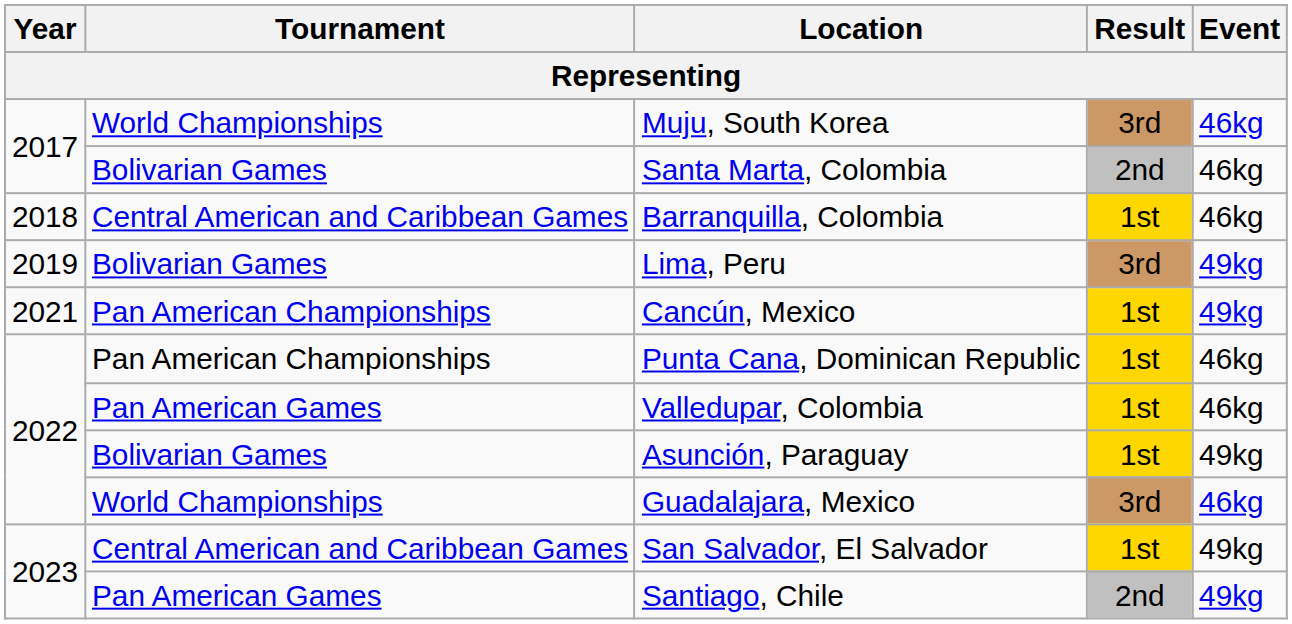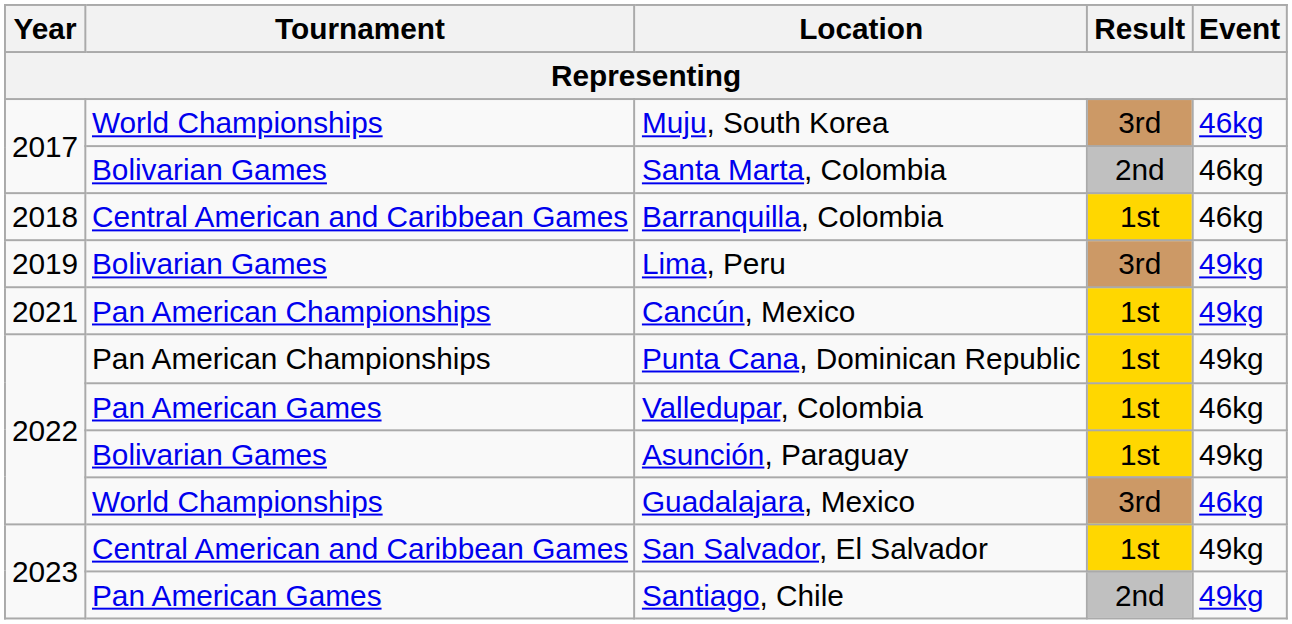 <table class="wikitable" style="font-size:95%;">
 <tr>
 <th>Year</th>
 <th>Tournament</th>
 <th>Location</th>
 <th>Result</th>
 <th>Event</th>
 </tr>
 <tr>
 <th colspan=6>Representing </th>
 </tr>
 <tr>
 <td rowspan=2>2017</td>
 <td><a href='#'>World Championships</a></td>
 <td><a href='#'>Muju</a>, South Korea</td>
 <td align="center" bgcolor="cc9966">3rd</td>
 <td><a href='#'>46kg</a></td>
 </tr>
 <tr>
 <td><a href='#'>Bolivarian Games</a></td>
 <td><a href='#'>Santa Marta</a>, Colombia</td>
 <td align="center" bgcolor="silver">2nd</td>
 <td>46kg</td>
 </tr>
 <tr>
 <td>2018</td>
 <td><a href='#'>Central American and Caribbean Games</a></td>
 <td><a href='#'>Barranquilla</a>, Colombia</td>
 <td align="center" bgcolor="gold">1st</td>
 <td>46kg</td>
 </tr>
 <tr>
 <td>2019</td>
 <td><a href='#'>Bolivarian Games</a></td>
 <td><a href='#'>Lima</a>, Peru</td>
 <td align="center" bgcolor="cc9966">3rd</td>
 <td><a href='#'>49kg</a></td>
 </tr>
 <tr>
 <td>2021</td>
 <td><a href='#'>Pan American Championships</a></td>
 <td><a href='#'>Cancún</a>, Mexico</td>
 <td align="center" bgcolor="gold">1st</td>
 <td><a href='#'>49kg</a></td>
 </tr>
 <tr>
 <td rowspan=4>2022</td>
 <td>Pan American Championships</td>
 <td><a href='#'>Punta Cana</a>, Dominican Republic</td>
 <td align="center" bgcolor="gold">1st</td>
-<td>46kg</td>
+<td>49kg</td>
 </tr>
 <tr>
 <td><a href='#'>Pan American Games</a></td>
 <td><a href='#'>Valledupar</a>, Colombia</td>
 <td align="center" bgcolor="gold">1st</td>
 <td>46kg</td>
 </tr>
 <tr>
 <td><a href='#'>Bolivarian Games</a></td>
 <td><a href='#'>Asunción</a>, Paraguay</td>
 <td align="center" bgcolor="gold">1st</td>
 <td>49kg</td>
 </tr>
 <tr>
 <td><a href='#'>World Championships</a></td>
 <td><a href='#'>Guadalajara</a>, Mexico</td>
 <td align="center" bgcolor="cc9966">3rd</td>
 <td><a href='#'>46kg</a></td>
 </tr>
 <tr>
 <td rowspan=2>2023</td>
 <td><a href='#'>Central American and Caribbean Games</a></td>
 <td><a href='#'>San Salvador</a>, El Salvador</td>
 <td align="center" bgcolor="gold">1st</td>
 <td>49kg</td>
 </tr>
 <tr>
 <td><a href='#'>Pan American Games</a></td>
 <td><a href='#'>Santiago</a>, Chile</td>
 <td align="center" bgcolor="silver">2nd</td>
 <td><a href='#'>49kg</a></td>
 </tr>
 </table>
